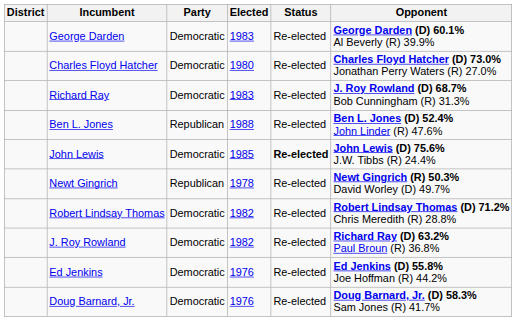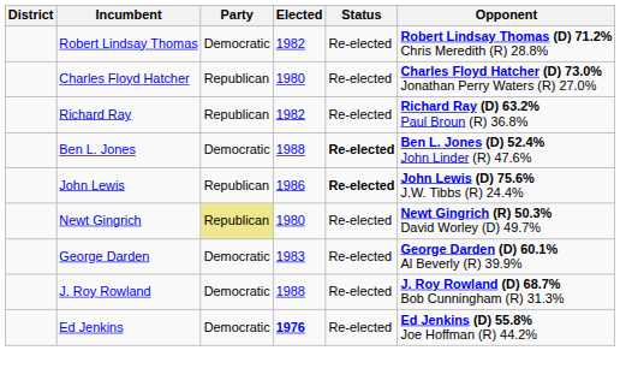 <table class=wikitable>
 <tr>
 <th>District</th>
 <th>Incumbent</th>
 <th>Party</th>
 <th>Elected</th>
 <th>Status</th>
 <th>Opponent</th>
 </tr>
 <tr>
 <td></td>
+<td><a href='#'>Robert Lindsay Thomas</a></td>
+<td>Democratic</td>
+<td><a href='#'>1982</a></td>
+<td>Re-elected</td>
+<td><strong><a href='#'>Robert Lindsay Thomas</a> (D) 71.2%</strong><br>Chris Meredith (R) 28.8%</td>
+</tr>
+<tr>
+<td></td>
+<td><a href='#'>Charles Floyd Hatcher</a></td>
+<td>Republican</td>
+<td><a href='#'>1980</a></td>
+<td>Re-elected</td>
+<td><strong><a href='#'>Charles Floyd Hatcher</a> (D) 73.0%</strong><br>Jonathan Perry Waters (R) 27.0%</td>
+</tr>
+<tr>
+<td></td>
+<td><a href='#'>Richard Ray</a></td>
+<td>Republican</td>
+<td><a href='#'>1982</a></td>
+<td>Re-elected</td>
+<td><strong><a href='#'>Richard Ray</a> (D) 63.2%</strong><br><a href='#'>Paul Broun</a> (R) 36.8%</td>
+</tr>
+<tr>
+<td></td>
+<td><a href='#'>Ben L. Jones</a></td>
+<td>Democratic</td>
+<td><a href='#'>1988</a></td>
+<td><strong>Re-elected</strong></td>
+<td><strong><a href='#'>Ben L. Jones</a> (D) 52.4%</strong><br><a href='#'>John Linder</a> (R) 47.6%</td>
+</tr>
+<tr>
+<td></td>
+<td><a href='#'>John Lewis</a></td>
+<td>Republican</td>
+<td><a href='#'>1986</a></td>
+<td><strong>Re-elected</strong></td>
+<td><strong><a href='#'>John Lewis</a> (D) 75.6%</strong><br>J.W. Tibbs (R) 24.4%</td>
+</tr>
+<tr>
+<td></td>
+<td><a href='#'>Newt Gingrich</a></td>
+<td style="background: khaki;">Republican</td>
+<td><a href='#'>1980</a></td>
+<td>Re-elected</td>
+<td><strong><a href='#'>Newt Gingrich</a> (R) 50.3%</strong><br>David Worley (D) 49.7%</td>
+</tr>
+<tr>
+<td></td>
 <td><a href='#'>George Darden</a></td>
 <td>Democratic</td>
 <td><a href='#'>1983</a></td>
 <td>Re-elected</td>
 <td><strong><a href='#'>George Darden</a> (D) 60.1%</strong><br>Al Beverly (R) 39.9%</td>
 </tr>
 <tr>
 <td></td>
-<td><a href='#'>Charles Floyd Hatcher</a></td>
+<td><a href='#'>J. Roy Rowland</a></td>
 <td>Democratic</td>
-<td><a href='#'>1980</a></td>
-<td>Re-elected</td>
-<td><strong><a href='#'>Charles Floyd Hatcher</a> (D) 73.0%</strong><br>Jonathan Perry Waters (R) 27.0%</td>
-</tr>
-<tr>
-<td></td>
-<td><a href='#'>Richard Ray</a></td>
-<td>Democratic</td>
-<td><a href='#'>1983</a></td>
+<td><a href='#'>1988</a></td>
 <td>Re-elected</td>
 <td><strong><a href='#'>J. Roy Rowland</a> (D) 68.7%</strong><br>Bob Cunningham (R) 31.3%</td>
 </tr>
 <tr>
 <td></td>
-<td><a href='#'>Ben L. Jones</a></td>
-<td>Republican</td>
-<td><a href='#'>1988</a></td>
-<td>Re-elected</td>
-<td><strong><a href='#'>Ben L. Jones</a> (D) 52.4%</strong><br><a href='#'>John Linder</a> (R) 47.6%</td>
-</tr>
-<tr>
-<td></td>
-<td><a href='#'>John Lewis</a></td>
-<td>Democratic</td>
-<td><a href='#'>1985</a></td>
-<td><strong>Re-elected</strong></td>
-<td><strong><a href='#'>John Lewis</a> (D) 75.6%</strong><br>J.W. Tibbs (R) 24.4%</td>
-</tr>
-<tr>
-<td></td>
-<td><a href='#'>Newt Gingrich</a></td>
-<td>Republican</td>
-<td><a href='#'>1978</a></td>
-<td>Re-elected</td>
-<td><strong><a href='#'>Newt Gingrich</a> (R) 50.3%</strong><br>David Worley (D) 49.7%</td>
-</tr>
-<tr>
-<td></td>
-<td><a href='#'>Robert Lindsay Thomas</a></td>
-<td>Democratic</td>
-<td><a href='#'>1982</a></td>
-<td>Re-elected</td>
-<td><strong><a href='#'>Robert Lindsay Thomas</a> (D) 71.2%</strong><br>Chris Meredith (R) 28.8%</td>
-</tr>
-<tr>
-<td></td>
-<td><a href='#'>J. Roy Rowland</a></td>
-<td>Democratic</td>
-<td><a href='#'>1982</a></td>
-<td>Re-elected</td>
-<td><strong><a href='#'>Richard Ray</a> (D) 63.2%</strong><br><a href='#'>Paul Broun</a> (R) 36.8%</td>
-</tr>
-<tr>
-<td></td>
 <td><a href='#'>Ed Jenkins</a></td>
 <td>Democratic</td>
-<td><a href='#'>1976</a></td>
+<td><strong><a href='#'>1976</a></strong></td>
 <td>Re-elected</td>
 <td><strong><a href='#'>Ed Jenkins</a> (D) 55.8%</strong><br>Joe Hoffman (R) 44.2%</td>
 </tr>
-<tr>
-<td></td>
-<td><a href='#'>Doug Barnard, Jr.</a></td>
-<td>Democratic</td>
-<td><a href='#'>1976</a></td>
-<td>Re-elected</td>
-<td><strong><a href='#'>Doug Barnard, Jr.</a> (D) 58.3%</strong><br>Sam Jones (R) 41.7%</td>
-</tr>
 </table>
